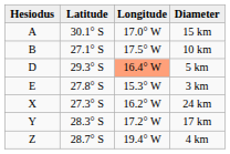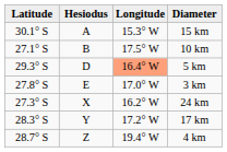 <table class="wikitable">
 <tr>
+<th width="25%" style="background:#eeeeee;">Latitude</th>
 <th width="25%" style="background:#eeeeee;">Hesiodus</th>
-<th width="25%" style="background:#eeeeee;">Latitude</th>
 <th width="25%" style="background:#eeeeee;">Longitude</th>
 <th width="25%" style="background:#eeeeee;">Diameter</th>
 </tr>
 <tr>
+<td align="center">30.1° S</td>
 <td align="center">A</td>
-<td align="center">30.1° S</td>
-<td align="center">17.0° W</td>
+<td align="center">15.3° W</td>
 <td align="center">15 km</td>
 </tr>
 <tr>
+<td align="center">27.1° S</td>
 <td align="center">B</td>
-<td align="center">27.1° S</td>
 <td align="center">17.5° W</td>
 <td align="center">10 km</td>
 </tr>
 <tr>
+<td align="center">29.3° S</td>
 <td align="center">D</td>
-<td align="center">29.3° S</td>
 <td align="center" style="background: lightsalmon;">16.4° W</td>
 <td align="center">5 km</td>
 </tr>
 <tr>
+<td align="center">27.8° S</td>
 <td align="center">E</td>
-<td align="center">27.8° S</td>
-<td align="center">15.3° W</td>
+<td align="center">17.0° W</td>
 <td align="center">3 km</td>
 </tr>
 <tr>
+<td align="center">27.3° S</td>
 <td align="center">X</td>
-<td align="center">27.3° S</td>
 <td align="center">16.2° W</td>
 <td align="center">24 km</td>
 </tr>
 <tr>
+<td align="center">28.3° S</td>
 <td align="center">Y</td>
-<td align="center">28.3° S</td>
 <td align="center">17.2° W</td>
 <td align="center">17 km</td>
 </tr>
 <tr>
+<td align="center">28.7° S</td>
 <td align="center">Z</td>
-<td align="center">28.7° S</td>
 <td align="center">19.4° W</td>
 <td align="center">4 km</td>
 </tr>
 </table>
